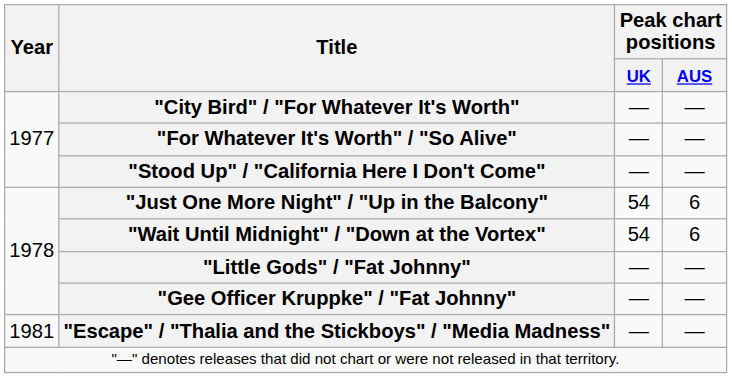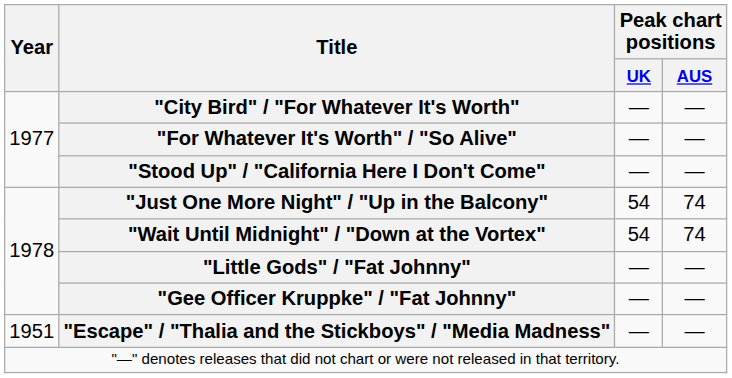 <table class="wikitable plainrowheaders" style="text-align:center;" border="1">
 <tr>
 <th scope="col" rowspan="2">Year</th>
 <th scope="col" rowspan="2">Title</th>
 <th scope="col" colspan="2">Peak chart<br>positions</th>
 </tr>
 <tr>
 <th scope="col" style="text-align:center;"><small><a href='#'>UK</a><br></small></th>
 <th scope="col" style="text-align:center;"><small><a href='#'>AUS</a><br></small></th>
 </tr>
 <tr>
 <td rowspan="3">1977</td>
 <th scope="row">"City Bird" / "For Whatever It's Worth"</th>
 <td style="text-align:center;">—</td>
 <td>—</td>
 </tr>
 <tr>
 <th scope="row">"For Whatever It's Worth" / "So Alive"</th>
 <td style="text-align:center;">—</td>
 <td>—</td>
 </tr>
 <tr>
 <th scope="row">"Stood Up" / "California Here I Don't Come"</th>
 <td style="text-align:center;">—</td>
 <td>—</td>
 </tr>
 <tr>
 <td rowspan="4">1978</td>
 <th scope="row">"Just One More Night" / "Up in the Balcony"</th>
 <td style="text-align:center;">54</td>
-<td>6</td>
+<td>74</td>
 </tr>
 <tr>
 <th scope="row">"Wait Until Midnight" / "Down at the Vortex"</th>
 <td style="text-align:center;">54</td>
-<td>6</td>
+<td>74</td>
 </tr>
 <tr>
 <th scope="row">"Little Gods" / "Fat Johnny"</th>
 <td style="text-align:center;">—</td>
 <td>—</td>
 </tr>
 <tr>
 <th scope="row">"Gee Officer Kruppke" / "Fat Johnny"</th>
 <td style="text-align:center;">—</td>
 <td>—</td>
 </tr>
 <tr>
-<td>1981</td>
+<td>1951</td>
 <th scope="row">"Escape" / "Thalia and the Stickboys" / "Media Madness"</th>
 <td style="text-align:center;">—</td>
 <td>—</td>
 </tr>
 <tr>
 <td colspan="7" style="text-align:center; font-size:9pt;">"—" denotes releases that did not chart or were not released in that territory.</td>
 </tr>
 </table>
